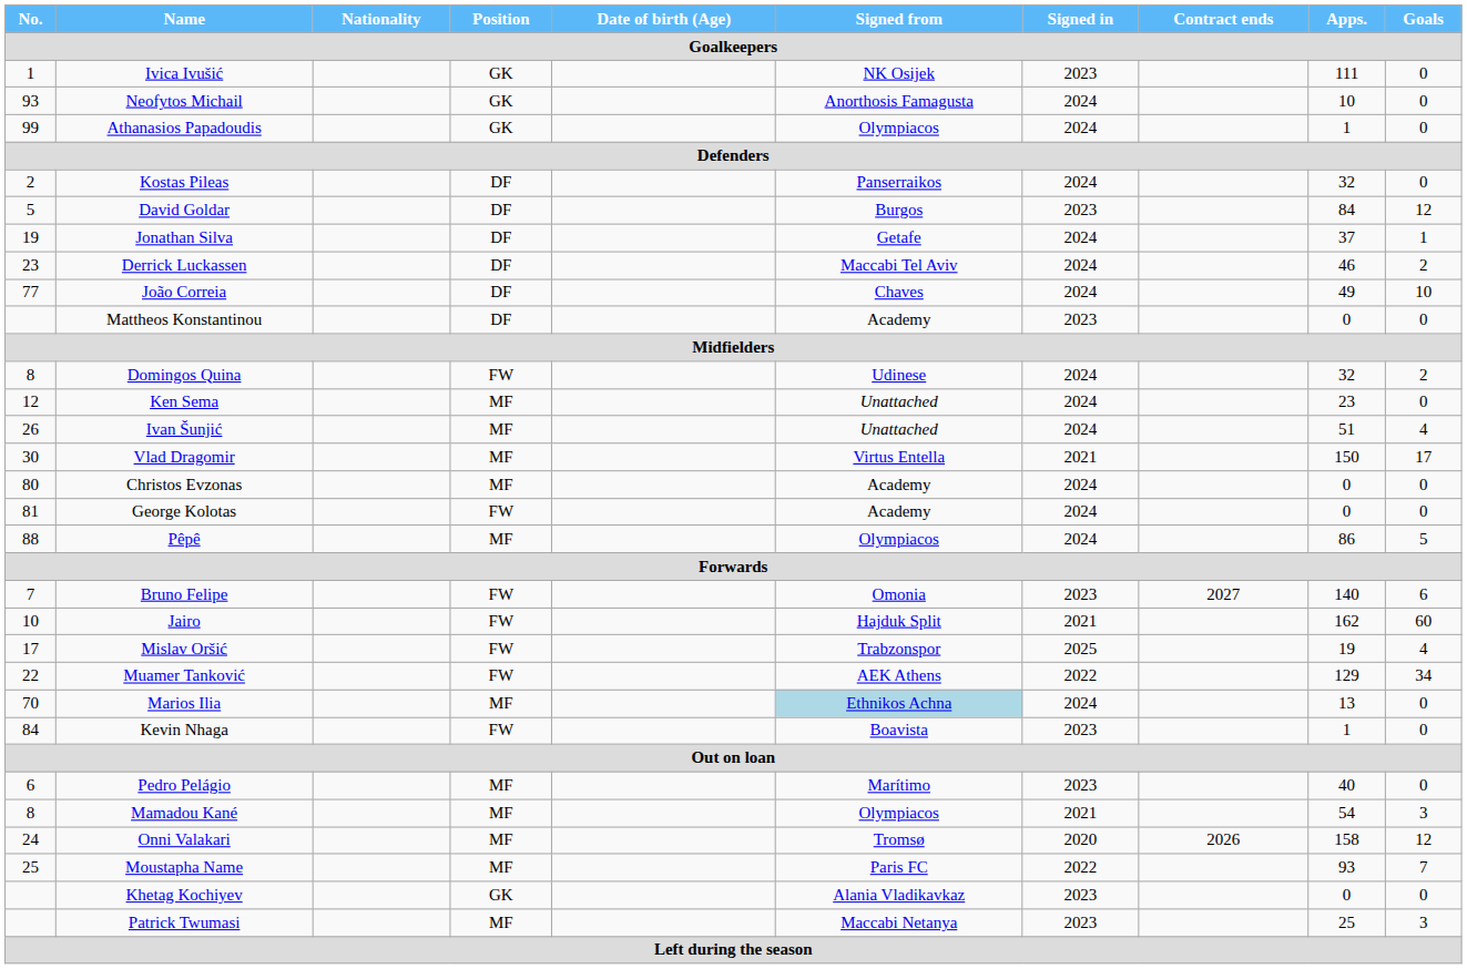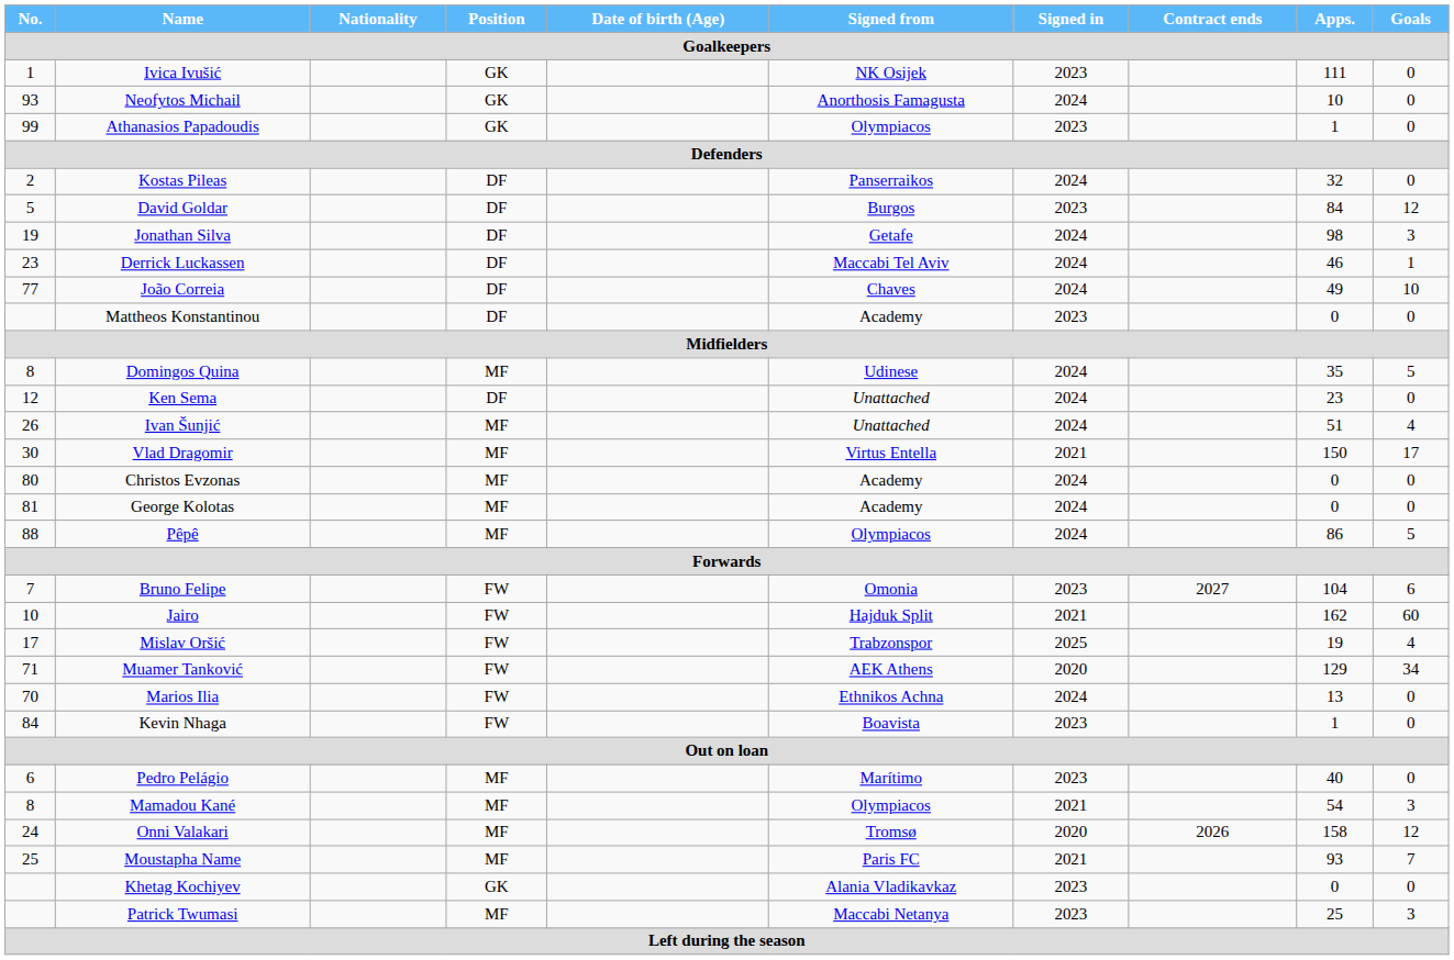 <table class="wikitable"  style="text-align:center; font-size:90%; width:100%;">
 <tr>
 <th style="background:#5BB8F8; color:white; text-align:center;">No.</th>
 <th style="background:#5BB8F8; color:white; text-align:center;">Name</th>
 <th style="background:#5BB8F8; color:white; text-align:center;">Nationality</th>
 <th style="background:#5BB8F8; color:white; text-align:center;">Position</th>
 <th style="background:#5BB8F8; color:white; text-align:center;">Date of birth (Age)</th>
 <th style="background:#5BB8F8; color:white; text-align:center;">Signed from</th>
 <th style="background:#5BB8F8; color:white; text-align:center;">Signed in</th>
 <th style="background:#5BB8F8; color:white; text-align:center;">Contract ends</th>
 <th style="background:#5BB8F8; color:white; text-align:center;">Apps.</th>
 <th style="background:#5BB8F8; color:white; text-align:center;">Goals</th>
 </tr>
 <tr>
 <th colspan="11"  style="background:#dcdcdc; text-align:center;">Goalkeepers</th>
 </tr>
 <tr>
 <td>1</td>
 <td><a href='#'>Ivica Ivušić</a></td>
 <td></td>
 <td>GK</td>
 <td></td>
 <td><a href='#'>NK Osijek</a></td>
 <td>2023</td>
 <td></td>
 <td>111</td>
 <td>0</td>
 </tr>
 <tr>
 <td>93</td>
 <td><a href='#'>Neofytos Michail</a></td>
 <td></td>
 <td>GK</td>
 <td></td>
 <td><a href='#'>Anorthosis Famagusta</a></td>
 <td>2024</td>
 <td></td>
 <td>10</td>
 <td>0</td>
 </tr>
 <tr>
 <td>99</td>
 <td><a href='#'>Athanasios Papadoudis</a></td>
 <td></td>
 <td>GK</td>
 <td></td>
 <td><a href='#'>Olympiacos</a></td>
-<td>2024</td>
+<td>2023</td>
 <td></td>
 <td>1</td>
 <td>0</td>
 </tr>
 <tr>
 <th colspan="11"  style="background:#dcdcdc; text-align:center;">Defenders</th>
 </tr>
 <tr>
 <td>2</td>
 <td><a href='#'>Kostas Pileas</a></td>
 <td></td>
 <td>DF</td>
 <td></td>
 <td><a href='#'>Panserraikos</a></td>
 <td>2024</td>
 <td></td>
 <td>32</td>
 <td>0</td>
 </tr>
 <tr>
 <td>5</td>
 <td><a href='#'>David Goldar</a></td>
 <td></td>
 <td>DF</td>
 <td></td>
 <td><a href='#'>Burgos</a></td>
 <td>2023</td>
 <td></td>
 <td>84</td>
 <td>12</td>
 </tr>
 <tr>
 <td>19</td>
 <td><a href='#'>Jonathan Silva</a></td>
 <td></td>
 <td>DF</td>
 <td></td>
 <td><a href='#'>Getafe</a></td>
 <td>2024</td>
 <td></td>
-<td>37</td>
-<td>1</td>
+<td>98</td>
+<td>3</td>
 </tr>
 <tr>
 <td>23</td>
 <td><a href='#'>Derrick Luckassen</a></td>
 <td></td>
 <td>DF</td>
 <td></td>
 <td><a href='#'>Maccabi Tel Aviv</a></td>
 <td>2024</td>
 <td></td>
 <td>46</td>
-<td>2</td>
+<td>1</td>
 </tr>
 <tr>
 <td>77</td>
 <td><a href='#'>João Correia</a></td>
 <td></td>
 <td>DF</td>
 <td></td>
 <td><a href='#'>Chaves</a></td>
 <td>2024</td>
 <td></td>
 <td>49</td>
 <td>10</td>
 </tr>
 <tr>
 <td></td>
 <td>Mattheos Konstantinou</td>
 <td></td>
 <td>DF</td>
 <td></td>
 <td>Academy</td>
 <td>2023</td>
 <td></td>
 <td>0</td>
 <td>0</td>
 </tr>
 <tr>
 <th colspan="11"  style="background:#dcdcdc; text-align:center;">Midfielders</th>
 </tr>
 <tr>
 <td>8</td>
 <td><a href='#'>Domingos Quina</a></td>
 <td></td>
-<td>FW</td>
+<td>MF</td>
 <td></td>
 <td><a href='#'>Udinese</a></td>
 <td>2024</td>
 <td></td>
-<td>32</td>
-<td>2</td>
+<td>35</td>
+<td>5</td>
 </tr>
 <tr>
 <td>12</td>
 <td><a href='#'>Ken Sema</a></td>
 <td></td>
-<td>MF</td>
+<td>DF</td>
 <td></td>
 <td><em>Unattached</em></td>
 <td>2024</td>
 <td></td>
 <td>23</td>
 <td>0</td>
 </tr>
 <tr>
 <td>26</td>
 <td><a href='#'>Ivan Šunjić</a></td>
 <td></td>
 <td>MF</td>
 <td></td>
 <td><em>Unattached</em></td>
 <td>2024</td>
 <td></td>
 <td>51</td>
 <td>4</td>
 </tr>
 <tr>
 <td>30</td>
 <td><a href='#'>Vlad Dragomir</a></td>
 <td></td>
 <td>MF</td>
 <td></td>
 <td><a href='#'>Virtus Entella</a></td>
 <td>2021</td>
 <td></td>
 <td>150</td>
 <td>17</td>
 </tr>
 <tr>
 <td>80</td>
 <td>Christos Evzonas</td>
 <td></td>
 <td>MF</td>
 <td></td>
 <td>Academy</td>
 <td>2024</td>
 <td></td>
 <td>0</td>
 <td>0</td>
 </tr>
 <tr>
 <td>81</td>
 <td>George Kolotas</td>
 <td></td>
-<td>FW</td>
+<td>MF</td>
 <td></td>
 <td>Academy</td>
 <td>2024</td>
 <td></td>
 <td>0</td>
 <td>0</td>
 </tr>
 <tr>
 <td>88</td>
 <td><a href='#'>Pêpê</a></td>
 <td></td>
 <td>MF</td>
 <td></td>
 <td><a href='#'>Olympiacos</a></td>
 <td>2024</td>
 <td></td>
 <td>86</td>
 <td>5</td>
 </tr>
 <tr>
 <th colspan="11"  style="background:#dcdcdc; text-align:center;">Forwards</th>
 </tr>
 <tr>
 <td>7</td>
 <td><a href='#'>Bruno Felipe</a></td>
 <td></td>
 <td>FW</td>
 <td></td>
 <td><a href='#'>Omonia</a></td>
 <td>2023</td>
 <td>2027</td>
-<td>140</td>
+<td>104</td>
 <td>6</td>
 </tr>
 <tr>
 <td>10</td>
 <td><a href='#'>Jairo</a></td>
 <td></td>
 <td>FW</td>
 <td></td>
 <td><a href='#'>Hajduk Split</a></td>
 <td>2021</td>
 <td></td>
 <td>162</td>
 <td>60</td>
 </tr>
 <tr>
 <td>17</td>
 <td><a href='#'>Mislav Oršić</a></td>
 <td></td>
 <td>FW</td>
 <td></td>
 <td><a href='#'>Trabzonspor</a></td>
 <td>2025</td>
 <td></td>
 <td>19</td>
 <td>4</td>
 </tr>
 <tr>
-<td>22</td>
+<td>71</td>
 <td><a href='#'>Muamer Tanković</a></td>
 <td></td>
 <td>FW</td>
 <td></td>
 <td><a href='#'>AEK Athens</a></td>
-<td>2022</td>
+<td>2020</td>
 <td></td>
 <td>129</td>
 <td>34</td>
 </tr>
 <tr>
 <td>70</td>
 <td><a href='#'>Marios Ilia</a></td>
 <td></td>
-<td>MF</td>
+<td>FW</td>
 <td></td>
-<td style="background: lightblue;"><a href='#'>Ethnikos Achna</a></td>
+<td><a href='#'>Ethnikos Achna</a></td>
 <td>2024</td>
 <td></td>
 <td>13</td>
 <td>0</td>
 </tr>
 <tr>
 <td>84</td>
 <td>Kevin Nhaga</td>
 <td></td>
 <td>FW</td>
 <td></td>
 <td><a href='#'>Boavista</a></td>
 <td>2023</td>
 <td></td>
 <td>1</td>
 <td>0</td>
 </tr>
 <tr>
 <th colspan="11"  style="background:#dcdcdc; text-align:center;">Out on loan</th>
 </tr>
 <tr>
 <td>6</td>
 <td><a href='#'>Pedro Pelágio</a></td>
 <td></td>
 <td>MF</td>
 <td></td>
 <td><a href='#'>Marítimo</a></td>
 <td>2023</td>
 <td></td>
 <td>40</td>
 <td>0</td>
 </tr>
 <tr>
 <td>8</td>
 <td><a href='#'>Mamadou Kané</a></td>
 <td></td>
 <td>MF</td>
 <td></td>
 <td><a href='#'>Olympiacos</a></td>
 <td>2021</td>
 <td></td>
 <td>54</td>
 <td>3</td>
 </tr>
 <tr>
 <td>24</td>
 <td><a href='#'>Onni Valakari</a></td>
 <td></td>
 <td>MF</td>
 <td></td>
 <td><a href='#'>Tromsø</a></td>
 <td>2020</td>
 <td>2026</td>
 <td>158</td>
 <td>12</td>
 </tr>
 <tr>
 <td>25</td>
 <td><a href='#'>Moustapha Name</a></td>
 <td></td>
 <td>MF</td>
 <td></td>
 <td><a href='#'>Paris FC</a></td>
-<td>2022</td>
+<td>2021</td>
 <td></td>
 <td>93</td>
 <td>7</td>
 </tr>
 <tr>
 <td></td>
 <td><a href='#'>Khetag Kochiyev</a></td>
 <td></td>
 <td>GK</td>
 <td></td>
 <td><a href='#'>Alania Vladikavkaz</a></td>
 <td>2023</td>
 <td></td>
 <td>0</td>
 <td>0</td>
 </tr>
 <tr>
 <td></td>
 <td><a href='#'>Patrick Twumasi</a></td>
 <td></td>
 <td>MF</td>
 <td></td>
 <td><a href='#'>Maccabi Netanya</a></td>
 <td>2023</td>
 <td></td>
 <td>25</td>
 <td>3</td>
 </tr>
 <tr>
 <th colspan="11"  style="background:#dcdcdc; text-align:center;">Left during the season</th>
 </tr>
 </table>
